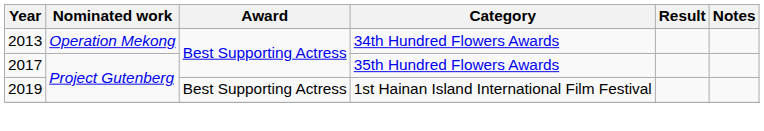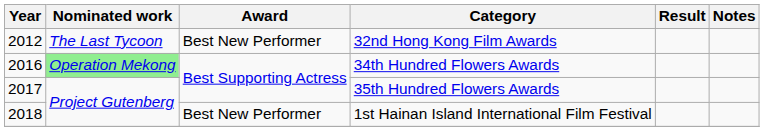 <table class="wikitable">
 <tr>
 <th>Year</th>
 <th>Nominated work</th>
 <th>Award</th>
 <th>Category</th>
 <th>Result</th>
 <th>Notes</th>
 </tr>
 <tr>
-<td>2013</td>
-<td><em><a href='#'>Operation Mekong</a></em></td>
+<td>2012</td>
+<td><em><a href='#'>The Last Tycoon</a></em></td>
+<td>Best New Performer</td>
+<td><a href='#'>32nd Hong Kong Film Awards</a></td>
+<td></td>
+<td></td>
+</tr>
+<tr>
+<td>2016</td>
+<td style="background: lightgreen;"><em><a href='#'>Operation Mekong</a></em></td>
 <td rowspan="2"><a href='#'>Best Supporting Actress</a></td>
 <td><a href='#'>34th Hundred Flowers Awards</a></td>
 <td></td>
 <td></td>
 </tr>
 <tr>
 <td>2017</td>
 <td rowspan="2"><em><a href='#'>Project Gutenberg</a></em></td>
 <td><a href='#'>35th Hundred Flowers Awards</a></td>
 <td></td>
 <td></td>
 </tr>
 <tr>
-<td>2019</td>
-<td>Best Supporting Actress</td>
+<td>2018</td>
+<td>Best New Performer</td>
 <td>1st Hainan Island International Film Festival</td>
 <td></td>
 <td></td>
 </tr>
 <tr>
 </tr>
 </table>
